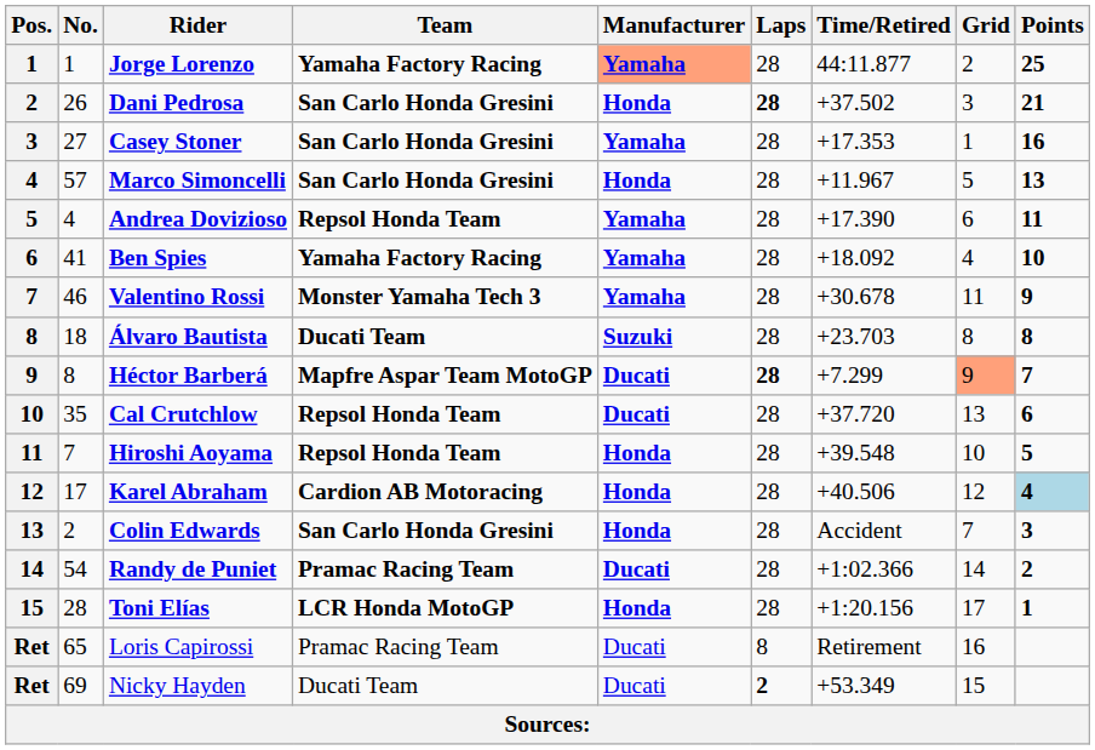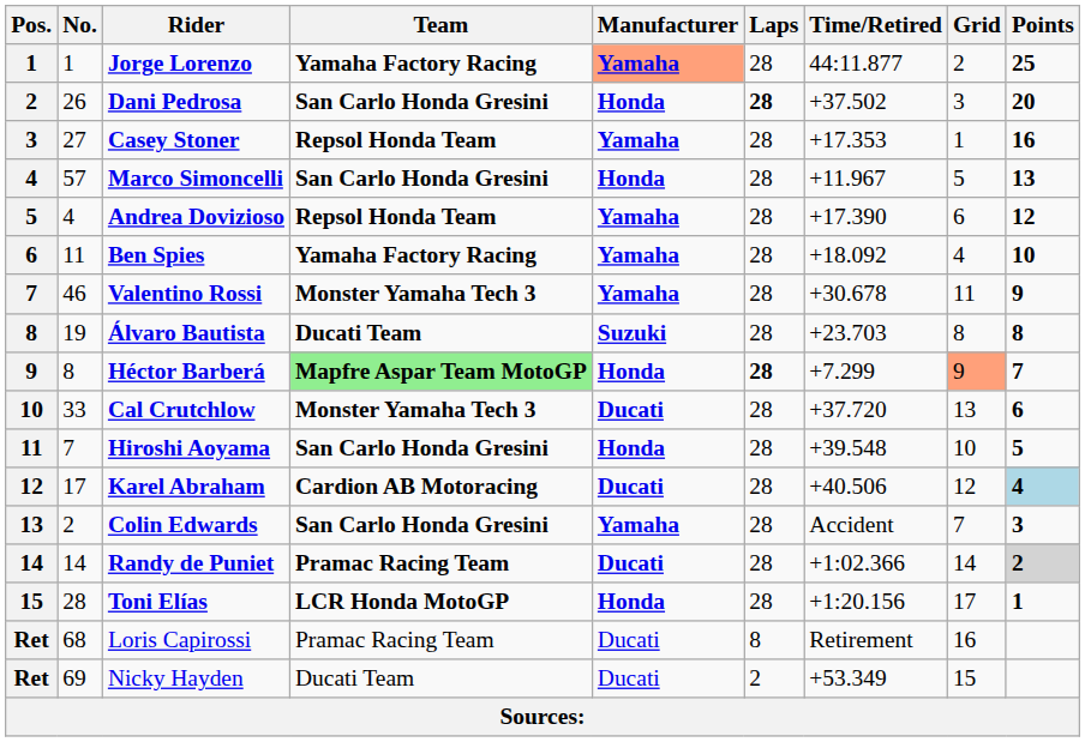 <table class="wikitable" style="font-size: 95%;">
 <tr>
 <th>Pos.</th>
 <th>No.</th>
 <th>Rider</th>
 <th>Team</th>
 <th>Manufacturer</th>
 <th>Laps</th>
 <th>Time/Retired</th>
 <th>Grid</th>
 <th>Points</th>
 </tr>
 <tr>
 <th>1</th>
 <td>1</td>
 <td> <strong><a href='#'>Jorge Lorenzo</a></strong></td>
 <td><strong>Yamaha Factory Racing</strong></td>
 <td style="background: lightsalmon;"><strong><a href='#'>Yamaha</a></strong></td>
 <td>28</td>
 <td>44:11.877</td>
 <td>2</td>
 <td><strong>25</strong></td>
 </tr>
 <tr>
 <th>2</th>
 <td>26</td>
 <td> <strong><a href='#'>Dani Pedrosa</a></strong></td>
 <td><strong>San Carlo Honda Gresini</strong></td>
 <td><strong><a href='#'>Honda</a></strong></td>
 <td><strong>28</strong></td>
 <td>+37.502</td>
 <td>3</td>
-<td><strong>21</strong></td>
+<td><strong>20</strong></td>
 </tr>
 <tr>
 <th>3</th>
 <td>27</td>
 <td> <strong><a href='#'>Casey Stoner</a></strong></td>
-<td><strong>San Carlo Honda Gresini</strong></td>
+<td><strong>Repsol Honda Team</strong></td>
 <td><strong><a href='#'>Yamaha</a></strong></td>
 <td>28</td>
 <td>+17.353</td>
 <td>1</td>
 <td><strong>16</strong></td>
 </tr>
 <tr>
 <th>4</th>
 <td>57</td>
 <td> <strong><a href='#'>Marco Simoncelli</a></strong></td>
 <td><strong>San Carlo Honda Gresini</strong></td>
 <td><strong><a href='#'>Honda</a></strong></td>
 <td>28</td>
 <td>+11.967</td>
 <td>5</td>
 <td><strong>13</strong></td>
 </tr>
 <tr>
 <th>5</th>
 <td>4</td>
 <td> <strong><a href='#'>Andrea Dovizioso</a></strong></td>
 <td><strong>Repsol Honda Team</strong></td>
 <td><strong><a href='#'>Yamaha</a></strong></td>
 <td>28</td>
 <td>+17.390</td>
 <td>6</td>
-<td><strong>11</strong></td>
+<td><strong>12</strong></td>
 </tr>
 <tr>
 <th>6</th>
-<td>41</td>
+<td>11</td>
 <td> <strong><a href='#'>Ben Spies</a></strong></td>
 <td><strong>Yamaha Factory Racing</strong></td>
 <td><strong><a href='#'>Yamaha</a></strong></td>
 <td>28</td>
 <td>+18.092</td>
 <td>4</td>
 <td><strong>10</strong></td>
 </tr>
 <tr>
 <th>7</th>
 <td>46</td>
 <td> <strong><a href='#'>Valentino Rossi</a></strong></td>
 <td><strong>Monster Yamaha Tech 3</strong></td>
 <td><strong><a href='#'>Yamaha</a></strong></td>
 <td>28</td>
 <td>+30.678</td>
 <td>11</td>
 <td><strong>9</strong></td>
 </tr>
 <tr>
 <th>8</th>
-<td>18</td>
+<td>19</td>
 <td> <strong><a href='#'>Álvaro Bautista</a></strong></td>
 <td><strong>Ducati Team</strong></td>
 <td><strong><a href='#'>Suzuki</a></strong></td>
 <td>28</td>
 <td>+23.703</td>
 <td>8</td>
 <td><strong>8</strong></td>
 </tr>
 <tr>
 <th>9</th>
 <td>8</td>
 <td> <strong><a href='#'>Héctor Barberá</a></strong></td>
-<td><strong>Mapfre Aspar Team MotoGP</strong></td>
-<td><strong><a href='#'>Ducati</a></strong></td>
+<td style="background: lightgreen;"><strong>Mapfre Aspar Team MotoGP</strong></td>
+<td><strong><a href='#'>Honda</a></strong></td>
 <td><strong>28</strong></td>
 <td>+7.299</td>
 <td style="background: lightsalmon;">9</td>
 <td><strong>7</strong></td>
 </tr>
 <tr>
 <th>10</th>
-<td>35</td>
+<td>33</td>
 <td> <strong><a href='#'>Cal Crutchlow</a></strong></td>
-<td><strong>Repsol Honda Team</strong></td>
+<td><strong>Monster Yamaha Tech 3</strong></td>
 <td><strong><a href='#'>Ducati</a></strong></td>
 <td>28</td>
 <td>+37.720</td>
 <td>13</td>
 <td><strong>6</strong></td>
 </tr>
 <tr>
 <th>11</th>
 <td>7</td>
 <td> <strong><a href='#'>Hiroshi Aoyama</a></strong></td>
-<td><strong>Repsol Honda Team</strong></td>
+<td><strong>San Carlo Honda Gresini</strong></td>
 <td><strong><a href='#'>Honda</a></strong></td>
 <td>28</td>
 <td>+39.548</td>
 <td>10</td>
 <td><strong>5</strong></td>
 </tr>
 <tr>
 <th>12</th>
 <td>17</td>
 <td> <strong><a href='#'>Karel Abraham</a></strong></td>
 <td><strong>Cardion AB Motoracing</strong></td>
-<td><strong><a href='#'>Honda</a></strong></td>
+<td><strong><a href='#'>Ducati</a></strong></td>
 <td>28</td>
 <td>+40.506</td>
 <td>12</td>
 <td style="background: lightblue;"><strong>4</strong></td>
 </tr>
 <tr>
 <th>13</th>
 <td>2</td>
 <td> <strong><a href='#'>Colin Edwards</a></strong></td>
 <td><strong>San Carlo Honda Gresini</strong></td>
-<td><strong><a href='#'>Honda</a></strong></td>
+<td><strong><a href='#'>Yamaha</a></strong></td>
 <td>28</td>
 <td>Accident</td>
 <td>7</td>
 <td><strong>3</strong></td>
 </tr>
 <tr>
 <th>14</th>
-<td>54</td>
+<td>14</td>
 <td> <strong><a href='#'>Randy de Puniet</a></strong></td>
 <td><strong>Pramac Racing Team</strong></td>
 <td><strong><a href='#'>Ducati</a></strong></td>
 <td>28</td>
 <td>+1:02.366</td>
 <td>14</td>
-<td><strong>2</strong></td>
+<td style="background: lightgrey;"><strong>2</strong></td>
 </tr>
 <tr>
 <th>15</th>
 <td>28</td>
 <td> <strong><a href='#'>Toni Elías</a></strong></td>
 <td><strong>LCR Honda MotoGP</strong></td>
 <td><strong><a href='#'>Honda</a></strong></td>
 <td>28</td>
 <td>+1:20.156</td>
 <td>17</td>
 <td><strong>1</strong></td>
 </tr>
 <tr>
 <th>Ret</th>
-<td>65</td>
+<td>68</td>
 <td> <a href='#'>Loris Capirossi</a></td>
 <td>Pramac Racing Team</td>
 <td><a href='#'>Ducati</a></td>
 <td>8</td>
 <td>Retirement</td>
 <td>16</td>
 <td></td>
 </tr>
 <tr>
 <th>Ret</th>
 <td>69</td>
 <td> <a href='#'>Nicky Hayden</a></td>
 <td>Ducati Team</td>
 <td><a href='#'>Ducati</a></td>
-<td><strong>2</strong></td>
+<td>2</td>
 <td>+53.349</td>
 <td>15</td>
 <td></td>
 </tr>
 <tr>
 <th colspan=9>Sources: </th>
 </tr>
 </table>
